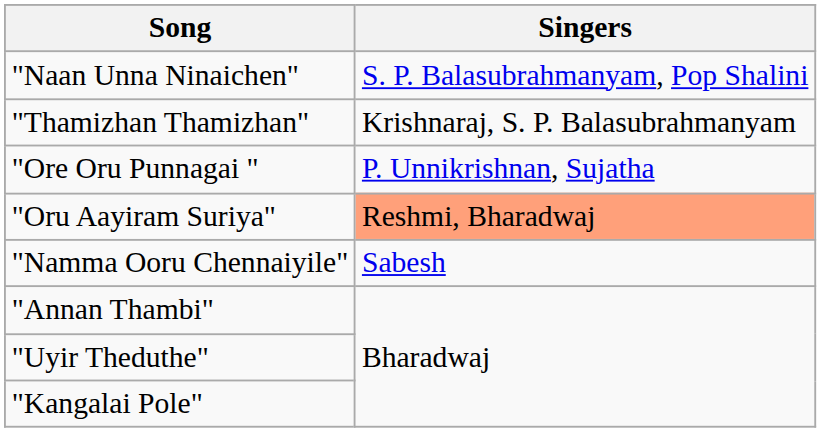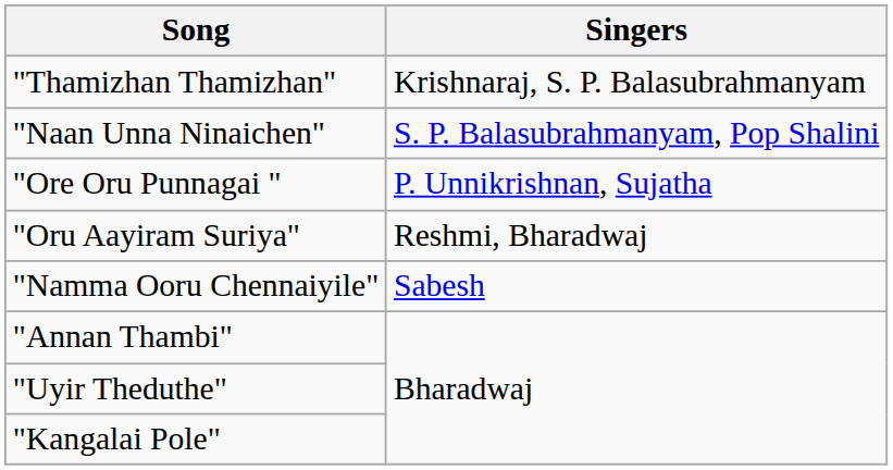 <table class="wikitable">
 <tr>
 <th>Song</th>
 <th>Singers</th>
 </tr>
 <tr>
+<td>"Thamizhan Thamizhan"</td>
+<td>Krishnaraj, S. P. Balasubrahmanyam</td>
+</tr>
+<tr>
 <td>"Naan Unna Ninaichen"</td>
 <td><a href='#'>S. P. Balasubrahmanyam</a>, <a href='#'>Pop Shalini</a></td>
-</tr>
-<tr>
-<td>"Thamizhan Thamizhan"</td>
-<td>Krishnaraj, S. P. Balasubrahmanyam</td>
 </tr>
 <tr>
 <td>"Ore Oru Punnagai "</td>
 <td><a href='#'>P. Unnikrishnan</a>, <a href='#'>Sujatha</a></td>
 </tr>
 <tr>
 <td>"Oru Aayiram Suriya"</td>
-<td style="background: lightsalmon;">Reshmi, Bharadwaj</td>
+<td>Reshmi, Bharadwaj</td>
 </tr>
 <tr>
 <td>"Namma Ooru Chennaiyile"</td>
 <td><a href='#'>Sabesh</a></td>
 </tr>
 <tr>
 <td>"Annan Thambi"</td>
 <td rowspan=3>Bharadwaj</td>
 </tr>
 <tr>
 <td>"Uyir Theduthe"</td>
 </tr>
 <tr>
 <td>"Kangalai Pole"</td>
 </tr>
 </table>
